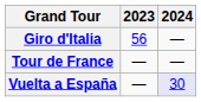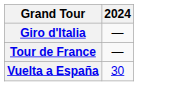 <table class="wikitable plainrowheaders">
 <tr>
 <th>Grand Tour</th>
-<th scope="col">2023</th>
 <th scope="col">2024</th>
 </tr>
 <tr style="text-align:center;">
 <th scope="row"> <a href='#'>Giro d'Italia</a></th>
-<td><a href='#'>56</a></td>
 <td>—</td>
 </tr>
 <tr style="text-align:center;">
 <th scope="row"> <a href='#'>Tour de France</a></th>
 <td>—</td>
-<td>—</td>
 </tr>
 <tr style="text-align:center;">
 <th scope="row"> <a href='#'>Vuelta a España</a></th>
-<td>—</td>
-<td style="background: lavender;"><a href='#'>30</a></td>
+<td><a href='#'>30</a></td>
 </tr>
 </table>
